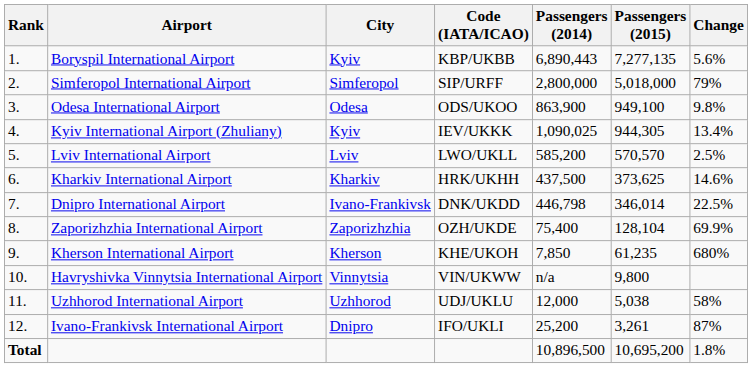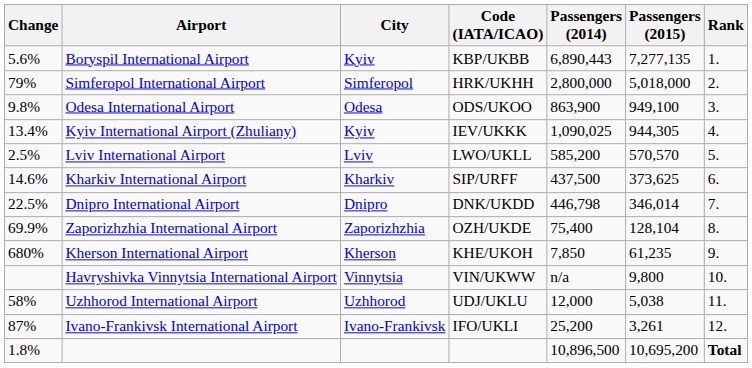 <table class="wikitable sortable">
 <tr>
-<th>Rank</th>
+<th>Change<br></th>
 <th>Airport</th>
 <th>City</th>
 <th>Code<br>(IATA/ICAO)</th>
 <th>Passengers <br> (2014)</th>
 <th>Passengers <br>(2015)</th>
-<th>Change<br></th>
+<th>Rank</th>
 </tr>
 <tr>
-<td>1.</td>
+<td>5.6%</td>
 <td><a href='#'>Boryspil International Airport</a></td>
 <td><a href='#'>Kyiv</a></td>
 <td>KBP/UKBB</td>
 <td>6,890,443</td>
 <td>7,277,135</td>
-<td>5.6%</td>
+<td>1.</td>
 </tr>
 <tr>
-<td>2.</td>
+<td>79%</td>
 <td><a href='#'>Simferopol International Airport</a></td>
 <td><a href='#'>Simferopol</a></td>
-<td>SIP/URFF</td>
+<td>HRK/UKHH</td>
 <td>2,800,000</td>
 <td>5,018,000</td>
-<td>79%</td>
+<td>2.</td>
 </tr>
 <tr>
-<td>3.</td>
+<td>9.8%</td>
 <td><a href='#'>Odesa International Airport</a></td>
 <td><a href='#'>Odesa</a></td>
 <td>ODS/UKOO</td>
 <td>863,900</td>
 <td>949,100</td>
-<td>9.8%</td>
+<td>3.</td>
 </tr>
 <tr>
-<td>4.</td>
+<td> 13.4%</td>
 <td><a href='#'>Kyiv International Airport (Zhuliany)</a></td>
 <td><a href='#'>Kyiv</a></td>
 <td>IEV/UKKK</td>
 <td>1,090,025</td>
 <td>944,305</td>
-<td> 13.4%</td>
+<td>4.</td>
 </tr>
 <tr>
-<td>5.</td>
+<td>2.5%</td>
 <td><a href='#'>Lviv International Airport</a></td>
 <td><a href='#'>Lviv</a></td>
 <td>LWO/UKLL</td>
 <td>585,200</td>
 <td>570,570</td>
-<td>2.5%</td>
+<td>5.</td>
 </tr>
 <tr>
-<td>6.</td>
+<td> 14.6%</td>
 <td><a href='#'>Kharkiv International Airport</a></td>
 <td><a href='#'>Kharkiv</a></td>
-<td>HRK/UKHH</td>
+<td>SIP/URFF</td>
 <td>437,500</td>
 <td>373,625</td>
-<td> 14.6%</td>
+<td>6.</td>
 </tr>
 <tr>
-<td>7.</td>
+<td> 22.5%</td>
 <td><a href='#'>Dnipro International Airport</a></td>
-<td><a href='#'>Ivano-Frankivsk</a></td>
+<td><a href='#'>Dnipro</a></td>
 <td>DNK/UKDD</td>
 <td>446,798</td>
 <td>346,014</td>
-<td> 22.5%</td>
+<td>7.</td>
 </tr>
 <tr>
-<td>8.</td>
+<td> 69.9%</td>
 <td><a href='#'>Zaporizhzhia International Airport</a></td>
 <td><a href='#'>Zaporizhzhia</a></td>
 <td>OZH/UKDE</td>
 <td>75,400</td>
 <td>128,104</td>
-<td> 69.9%</td>
+<td>8.</td>
 </tr>
 <tr>
-<td>9.</td>
+<td> 680%</td>
 <td><a href='#'>Kherson International Airport</a></td>
 <td><a href='#'>Kherson</a></td>
 <td>KHE/UKOH</td>
 <td>7,850</td>
 <td>61,235</td>
-<td> 680%</td>
+<td>9.</td>
 </tr>
 <tr>
-<td>10.</td>
+<td></td>
 <td><a href='#'>Havryshivka Vinnytsia International Airport</a></td>
 <td><a href='#'>Vinnytsia</a></td>
 <td>VIN/UKWW</td>
 <td>n/a</td>
 <td>9,800</td>
-<td></td>
+<td>10.</td>
 </tr>
 <tr>
-<td>11.</td>
+<td> 58%</td>
 <td><a href='#'>Uzhhorod International Airport</a></td>
 <td><a href='#'>Uzhhorod</a></td>
 <td>UDJ/UKLU</td>
 <td>12,000</td>
 <td>5,038</td>
-<td> 58%</td>
+<td>11.</td>
 </tr>
 <tr>
-<td>12.</td>
+<td> 87%</td>
 <td><a href='#'>Ivano-Frankivsk International Airport</a></td>
-<td><a href='#'>Dnipro</a></td>
+<td><a href='#'>Ivano-Frankivsk</a></td>
 <td>IFO/UKLI</td>
 <td>25,200</td>
 <td>3,261</td>
-<td> 87%</td>
+<td>12.</td>
 </tr>
 <tr class="sortbottom">
-<td><strong>Total</strong></td>
+<td>1.8%</td>
 <td></td>
 <td></td>
 <td></td>
 <td>10,896,500</td>
 <td>10,695,200</td>
-<td>1.8%</td>
+<td><strong>Total</strong></td>
 </tr>
 </table>
